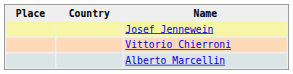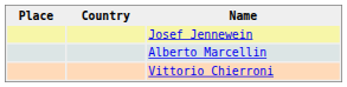 <table style="border-style:solid; border-width:1px; border-color:#808080; background-color:#EFEFEF;" cellspacing="2" cellpadding="2" width="380">
 <tr align="center" valign="top" bgcolor="#EFEFEF">
 <th>Place</th>
 <th>Country</th>
 <th>Name</th>
 </tr>
 <tr align="center" valign="top" bgcolor="#F7F6A8">
 <th></th>
 <td></td>
 <td align="left"><a href='#'>Josef Jennewein</a></td>
 </tr>
+<tr align="center" valign="top" bgcolor="#DCE5E5">
+<th></th>
+<td></td>
+<td align="left"><a href='#'>Alberto Marcellin</a></td>
+</tr>
 <tr align="center" valign="top" bgcolor="#FFDAB9">
 <th></th>
 <td></td>
 <td align="left"><a href='#'>Vittorio Chierroni</a></td>
 </tr>
-<tr align="center" valign="top" bgcolor="#DCE5E5">
-<th></th>
-<td></td>
-<td align="left"><a href='#'>Alberto Marcellin</a></td>
-</tr>
 </table>
